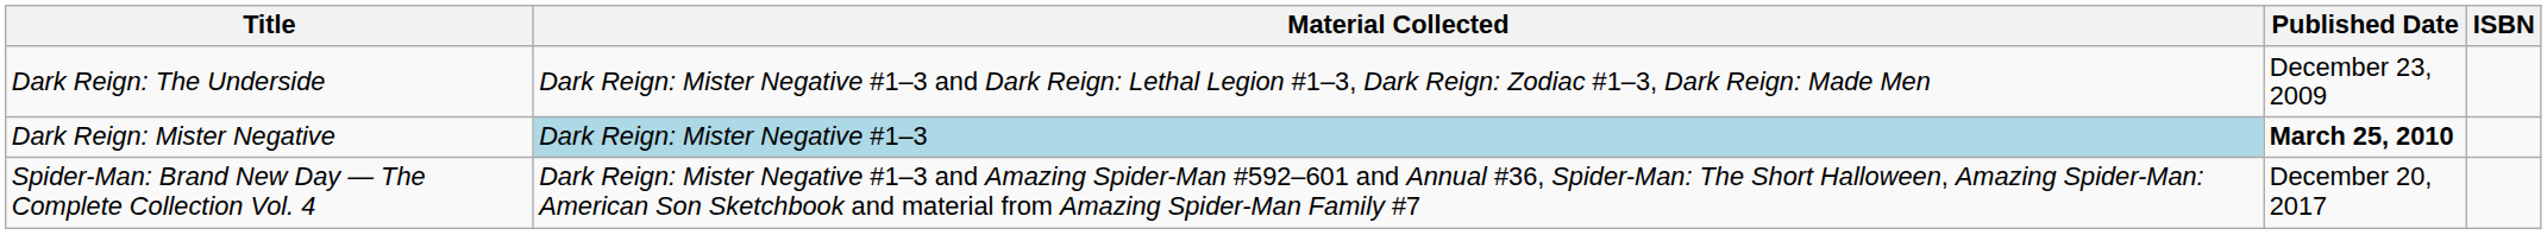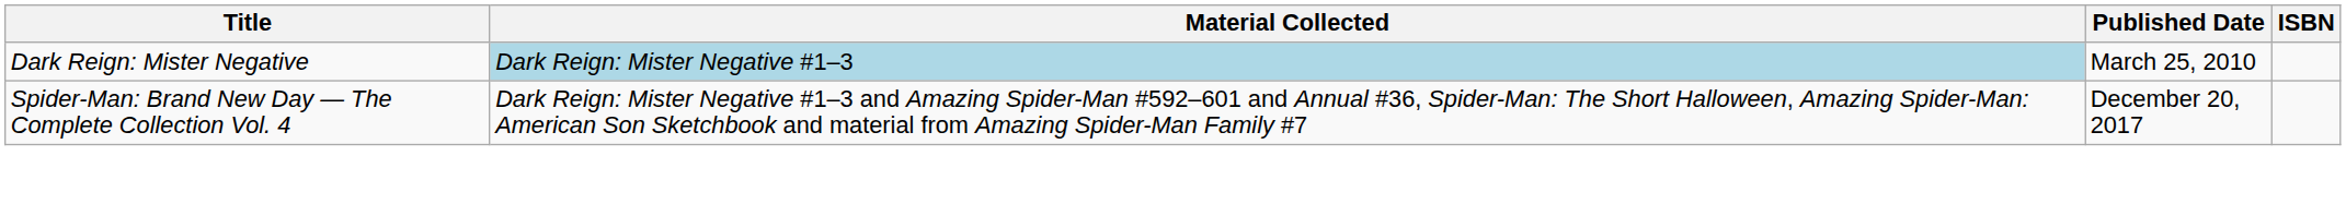 <table class="wikitable">
 <tr>
 <th>Title</th>
 <th>Material Collected</th>
 <th>Published Date</th>
 <th>ISBN</th>
 </tr>
 <tr>
-<td><em>Dark Reign: The Underside</em></td>
-<td><em>Dark Reign: Mister Negative</em> #1–3 and <em>Dark Reign: Lethal Legion</em> #1–3, <em>Dark Reign: Zodiac</em> #1–3, <em>Dark Reign: Made Men</em></td>
-<td>December 23, 2009</td>
-<td></td>
-</tr>
-<tr>
 <td><em>Dark Reign: Mister Negative</em></td>
 <td style="background: lightblue;"><em>Dark Reign: Mister Negative</em> #1–3</td>
-<td><strong>March 25, 2010</strong></td>
+<td>March 25, 2010</td>
 <td></td>
 </tr>
 <tr>
 <td><em>Spider-Man: Brand New Day — The Complete Collection Vol. 4</em></td>
 <td><em>Dark Reign: Mister Negative</em> #1–3 and <em>Amazing Spider-Man</em> #592–601 and <em>Annual</em> #36, <em>Spider-Man: The Short Halloween</em>, <em>Amazing Spider-Man: American Son Sketchbook</em> and material from <em>Amazing Spider-Man Family</em> #7</td>
 <td>December 20, 2017</td>
 <td></td>
 </tr>
 </table>
